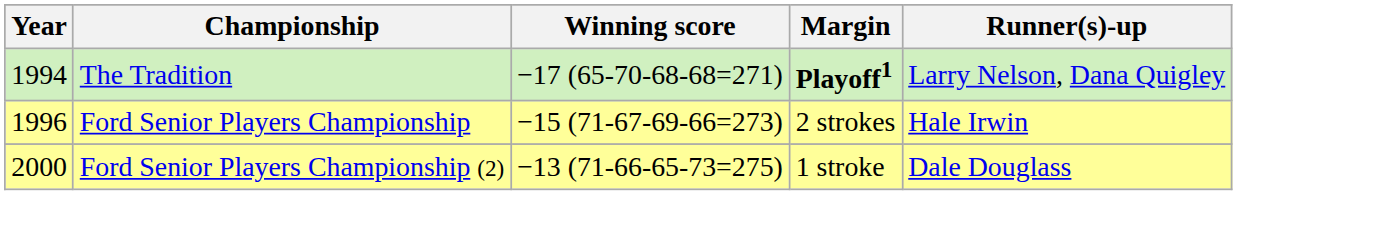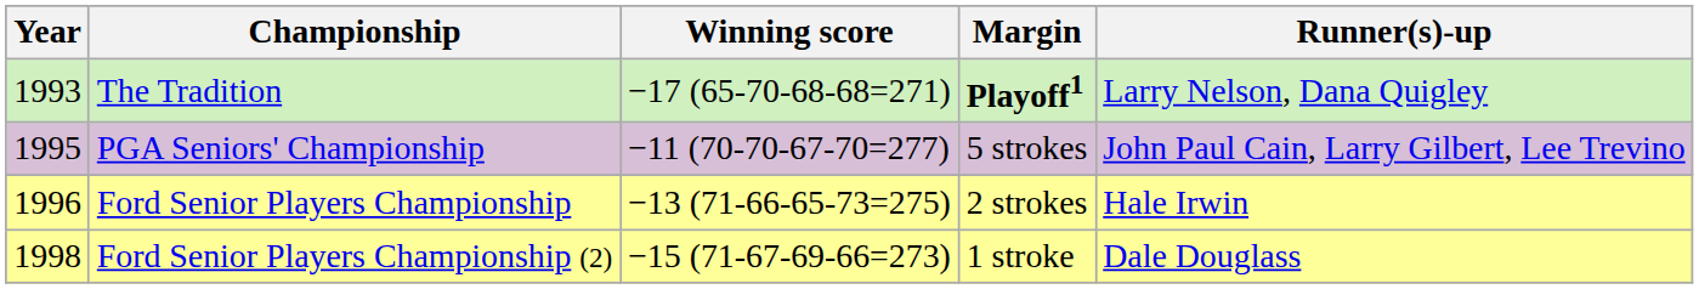 <table class="sortable wikitable">
 <tr>
 <th>Year</th>
 <th>Championship</th>
 <th>Winning score</th>
 <th>Margin</th>
 <th>Runner(s)-up</th>
 </tr>
 <tr style="background:#d0f0c0;">
-<td align=center>1994</td>
+<td align=center>1993</td>
 <td><a href='#'>The Tradition</a></td>
 <td>−17 (65-70-68-68=271)</td>
 <td><strong>Playoff<sup>1</sup></strong></td>
 <td> <a href='#'>Larry Nelson</a>,  <a href='#'>Dana Quigley</a></td>
 </tr>
+<tr style="background:thistle;">
+<td align=center>1995</td>
+<td><a href='#'>PGA Seniors' Championship</a></td>
+<td>−11 (70-70-67-70=277)</td>
+<td>5 strokes</td>
+<td> <a href='#'>John Paul Cain</a>,  <a href='#'>Larry Gilbert</a>,  <a href='#'>Lee Trevino</a></td>
+</tr>
 <tr style="background:#ff9;">
 <td align=center>1996</td>
 <td><a href='#'>Ford Senior Players Championship</a></td>
-<td>−15 (71-67-69-66=273)</td>
+<td>−13 (71-66-65-73=275)</td>
 <td>2 strokes</td>
 <td> <a href='#'>Hale Irwin</a></td>
 </tr>
 <tr style="background:#ff9;">
-<td align=center>2000</td>
+<td align=center>1998</td>
 <td><a href='#'>Ford Senior Players Championship</a> <small>(2)</small></td>
-<td>−13 (71-66-65-73=275)</td>
+<td>−15 (71-67-69-66=273)</td>
 <td>1 stroke</td>
 <td> <a href='#'>Dale Douglass</a></td>
 </tr>
 </table>
